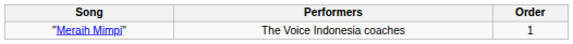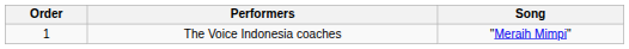 <table class="wikitable" style="text-align:center; width:65%;">
 <tr>
+<th>Order</th>
+<th>Performers</th>
 <th>Song</th>
-<th>Performers</th>
-<th>Order</th>
 </tr>
 <tr>
+<td>1</td>
+<td>The Voice Indonesia coaches</td>
 <td>"<a href='#'>Meraih Mimpi</a>"</td>
-<td>The Voice Indonesia coaches</td>
-<td>1</td>
 </tr>
 </table>
